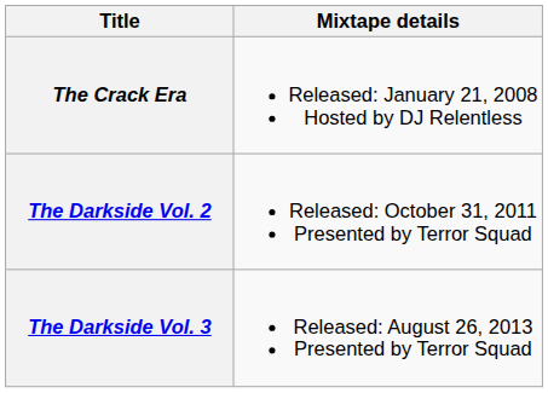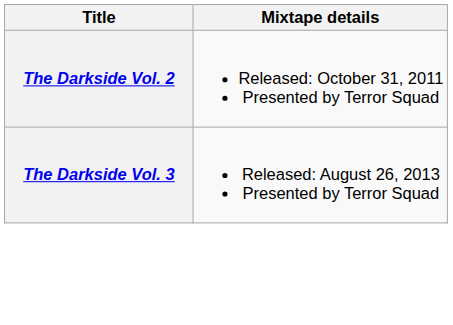 <table class="wikitable plainrowheaders" style="text-align:center;">
 <tr>
 <th scope="col" style="width:11em;">Title</th>
 <th scope="col">Mixtape details</th>
-</tr>
-<tr>
-<th scope="row"><em>The Crack Era</em></th>
-<td><br><ul><li>Released: January 21, 2008</li><li>Hosted by DJ Relentless</li></ul></td>
 </tr>
 <tr>
 <th scope="row"><em><a href='#'>The Darkside Vol. 2</a></em></th>
 <td><br><ul><li>Released: October 31, 2011</li><li>Presented by Terror Squad</li></ul></td>
 </tr>
 <tr>
 <th scope="row"><em><a href='#'>The Darkside Vol. 3</a></em></th>
 <td><br><ul><li>Released: August 26, 2013</li><li>Presented by Terror Squad</li></ul></td>
 </tr>
 </table>
